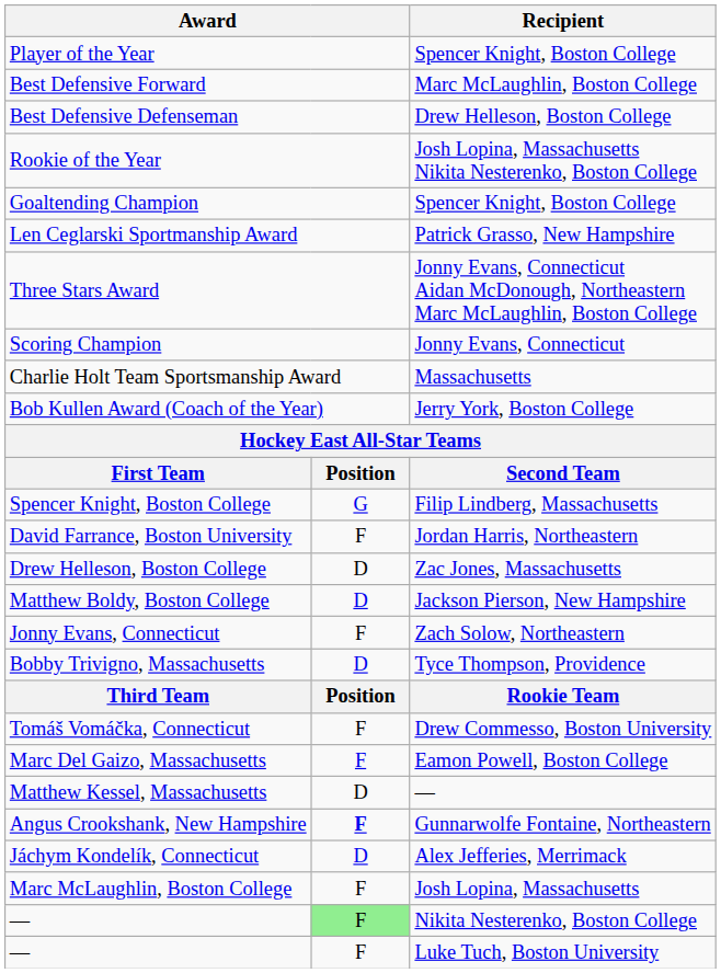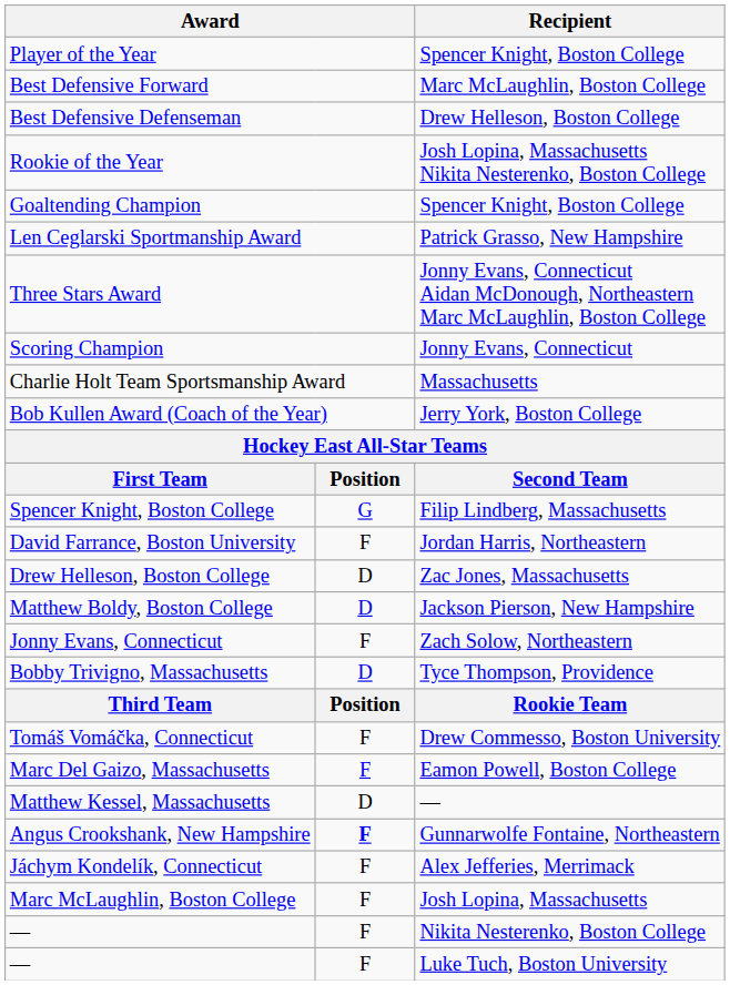 <table class="wikitable">
 <tr>
 <th colspan=2>Award</th>
 <th>Recipient</th>
 </tr>
 <tr>
 <td colspan=2><a href='#'>Player of the Year</a></td>
 <td><a href='#'>Spencer Knight</a>, <a href='#'>Boston College</a></td>
 </tr>
 <tr>
 <td colspan=2><a href='#'>Best Defensive Forward</a></td>
 <td><a href='#'>Marc McLaughlin</a>, <a href='#'>Boston College</a></td>
 </tr>
 <tr>
 <td colspan=2><a href='#'>Best Defensive Defenseman</a></td>
 <td><a href='#'>Drew Helleson</a>, <a href='#'>Boston College</a></td>
 </tr>
 <tr>
 <td colspan=2><a href='#'>Rookie of the Year</a></td>
 <td><a href='#'>Josh Lopina</a>, <a href='#'>Massachusetts</a><br><a href='#'>Nikita Nesterenko</a>, <a href='#'>Boston College</a></td>
 </tr>
 <tr>
 <td colspan=2><a href='#'>Goaltending Champion</a></td>
 <td><a href='#'>Spencer Knight</a>, <a href='#'>Boston College</a></td>
 </tr>
 <tr>
 <td colspan=2><a href='#'>Len Ceglarski Sportmanship Award</a></td>
 <td><a href='#'>Patrick Grasso</a>, <a href='#'>New Hampshire</a></td>
 </tr>
 <tr>
 <td colspan=2><a href='#'>Three Stars Award</a></td>
 <td><a href='#'>Jonny Evans</a>, <a href='#'>Connecticut</a><br><a href='#'>Aidan McDonough</a>, <a href='#'>Northeastern</a><br><a href='#'>Marc McLaughlin</a>, <a href='#'>Boston College</a></td>
 </tr>
 <tr>
 <td colspan=2><a href='#'>Scoring Champion</a></td>
 <td><a href='#'>Jonny Evans</a>, <a href='#'>Connecticut</a></td>
 </tr>
 <tr>
 <td colspan=2>Charlie Holt Team Sportsmanship Award</td>
 <td><a href='#'>Massachusetts</a></td>
 </tr>
 <tr>
 <td colspan=2><a href='#'>Bob Kullen Award (Coach of the Year)</a></td>
 <td><a href='#'>Jerry York</a>, <a href='#'>Boston College</a></td>
 </tr>
 <tr>
 <th colspan=3><a href='#'>Hockey East All-Star Teams</a></th>
 </tr>
 <tr>
 <th><a href='#'>First Team</a></th>
 <th>  Position  </th>
 <th><a href='#'>Second Team</a></th>
 </tr>
 <tr>
 <td><a href='#'>Spencer Knight</a>, <a href='#'>Boston College</a></td>
 <td align=center><a href='#'>G</a></td>
 <td><a href='#'>Filip Lindberg</a>, <a href='#'>Massachusetts</a></td>
 </tr>
 <tr>
 <td><a href='#'>David Farrance</a>, <a href='#'>Boston University</a></td>
 <td align=center>F</td>
 <td><a href='#'>Jordan Harris</a>, <a href='#'>Northeastern</a></td>
 </tr>
 <tr>
 <td><a href='#'>Drew Helleson</a>, <a href='#'>Boston College</a></td>
 <td align=center>D</td>
 <td><a href='#'>Zac Jones</a>, <a href='#'>Massachusetts</a></td>
 </tr>
 <tr>
 <td><a href='#'>Matthew Boldy</a>, <a href='#'>Boston College</a></td>
 <td align=center><a href='#'>D</a></td>
 <td><a href='#'>Jackson Pierson</a>, <a href='#'>New Hampshire</a></td>
 </tr>
 <tr>
 <td><a href='#'>Jonny Evans</a>, <a href='#'>Connecticut</a></td>
 <td align=center>F</td>
 <td><a href='#'>Zach Solow</a>, <a href='#'>Northeastern</a></td>
 </tr>
 <tr>
 <td><a href='#'>Bobby Trivigno</a>, <a href='#'>Massachusetts</a></td>
 <td align=center><a href='#'>D</a></td>
 <td><a href='#'>Tyce Thompson</a>, <a href='#'>Providence</a></td>
 </tr>
 <tr>
 <th><a href='#'>Third Team</a></th>
 <th>  Position  </th>
 <th><a href='#'>Rookie Team</a></th>
 </tr>
 <tr>
 <td><a href='#'>Tomáš Vomáčka</a>, <a href='#'>Connecticut</a></td>
 <td align=center>F</td>
 <td><a href='#'>Drew Commesso</a>, <a href='#'>Boston University</a></td>
 </tr>
 <tr>
 <td><a href='#'>Marc Del Gaizo</a>, <a href='#'>Massachusetts</a></td>
 <td align=center><a href='#'>F</a></td>
 <td><a href='#'>Eamon Powell</a>, <a href='#'>Boston College</a></td>
 </tr>
 <tr>
 <td><a href='#'>Matthew Kessel</a>, <a href='#'>Massachusetts</a></td>
 <td align=center>D</td>
 <td>—</td>
 </tr>
 <tr>
 <td><a href='#'>Angus Crookshank</a>, <a href='#'>New Hampshire</a></td>
 <td align=center><strong><a href='#'>F</a></strong></td>
 <td><a href='#'>Gunnarwolfe Fontaine</a>, <a href='#'>Northeastern</a></td>
 </tr>
 <tr>
 <td><a href='#'>Jáchym Kondelík</a>, <a href='#'>Connecticut</a></td>
-<td align=center><a href='#'>D</a></td>
+<td align=center>F</td>
 <td><a href='#'>Alex Jefferies</a>, <a href='#'>Merrimack</a></td>
 </tr>
 <tr>
 <td><a href='#'>Marc McLaughlin</a>, <a href='#'>Boston College</a></td>
 <td align=center>F</td>
 <td><a href='#'>Josh Lopina</a>, <a href='#'>Massachusetts</a></td>
 </tr>
 <tr>
 <td>—</td>
-<td align=center style="background: lightgreen;">F</td>
+<td align=center>F</td>
 <td><a href='#'>Nikita Nesterenko</a>, <a href='#'>Boston College</a></td>
 </tr>
 <tr>
 <td>—</td>
 <td align=center>F</td>
 <td><a href='#'>Luke Tuch</a>, <a href='#'>Boston University</a></td>
 </tr>
 </table>
